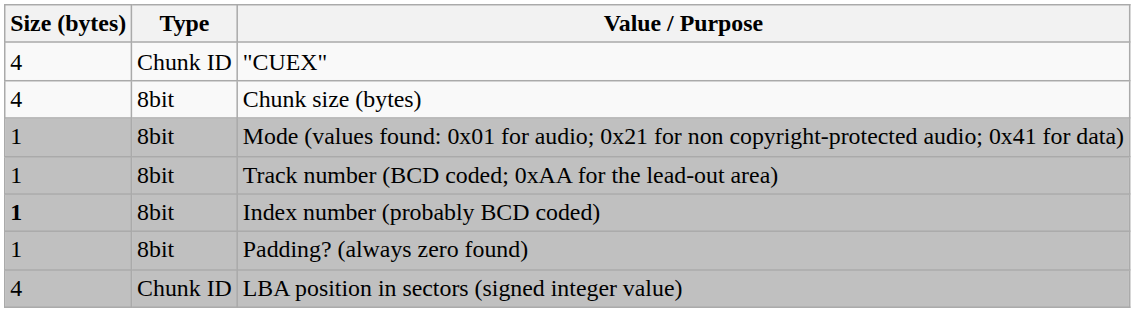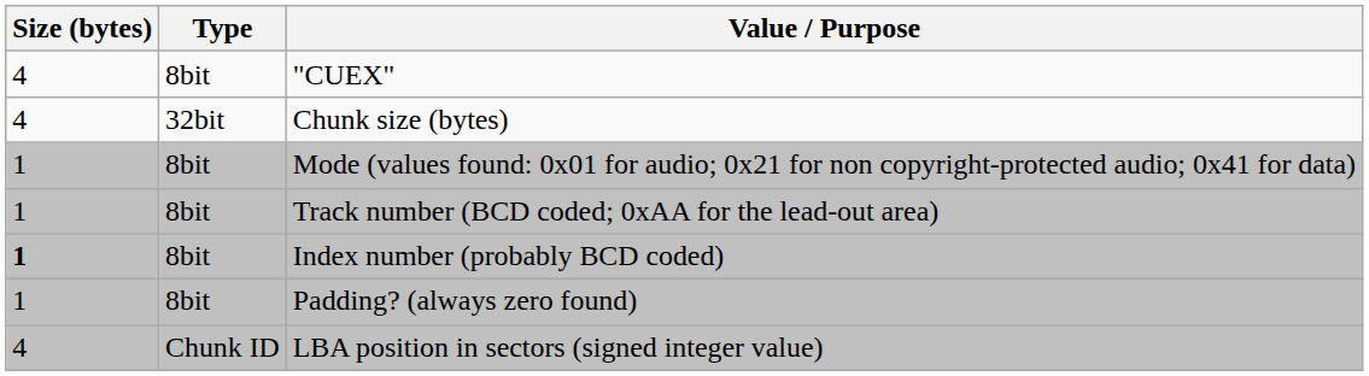 <table class="wikitable">
 <tr>
 <th>Size (bytes)</th>
 <th>Type</th>
 <th>Value / Purpose</th>
 </tr>
 <tr>
 <td>4</td>
-<td>Chunk ID</td>
+<td>8bit</td>
 <td>"CUEX"</td>
 </tr>
 <tr>
 <td>4</td>
-<td>8bit</td>
+<td>32bit</td>
 <td>Chunk size (bytes)</td>
 </tr>
 <tr style="background:silver">
 <td>1</td>
 <td>8bit</td>
 <td>Mode (values found: 0x01 for audio; 0x21 for non copyright-protected audio; 0x41 for data)</td>
 </tr>
 <tr style="background:silver">
 <td>1</td>
 <td>8bit</td>
 <td>Track number (BCD coded; 0xAA for the lead-out area)</td>
 </tr>
 <tr style="background:silver">
 <td><strong>1</strong></td>
 <td>8bit</td>
 <td>Index number (probably BCD coded)</td>
 </tr>
 <tr style="background:silver">
 <td>1</td>
 <td>8bit</td>
 <td>Padding? (always zero found)</td>
 </tr>
 <tr style="background:silver">
 <td>4</td>
 <td>Chunk ID</td>
 <td>LBA position in sectors (signed integer value)</td>
 </tr>
 </table>
